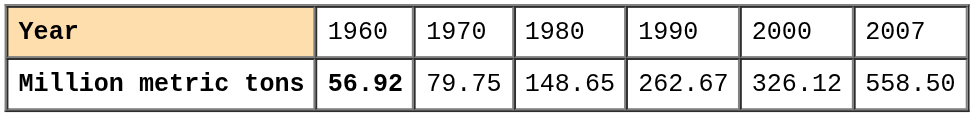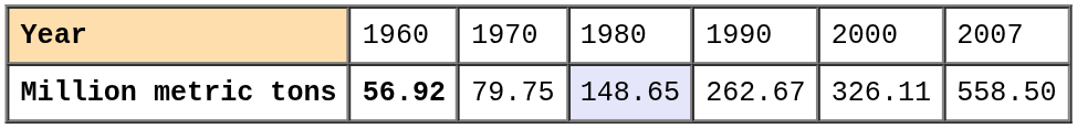 <table border="1" cellpadding="5" cellspacing="0" style="margin:auto;">
 <tr>
 <td style="background:#ffdead;"><strong>Year</strong></td>
 <td>1960</td>
 <td>1970</td>
 <td>1980</td>
 <td>1990</td>
 <td>2000</td>
 <td>2007</td>
 </tr>
 <tr>
 <td><strong>Million metric tons</strong></td>
 <td><strong>56.92</strong></td>
 <td>79.75</td>
-<td>148.65</td>
+<td style="background: lavender;">148.65</td>
 <td>262.67</td>
-<td>326.12</td>
+<td>326.11</td>
 <td>558.50</td>
 </tr>
 </table>
